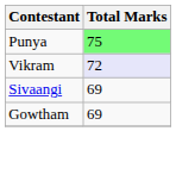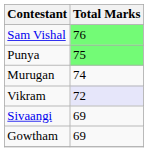 <table class="wikitable sortable">
 <tr>
 <th>Contestant</th>
 <th>Total Marks</th>
 </tr>
 <tr>
+<td><a href='#'>Sam Vishal</a></td>
+<td style="background:#73FB76;">76</td>
+</tr>
+<tr>
 <td>Punya</td>
 <td style="background:#73FB76;">75</td>
+</tr>
+<tr>
+<td>Murugan</td>
+<td>74</td>
 </tr>
 <tr>
 <td>Vikram</td>
 <td style="background: lavender;">72</td>
 </tr>
 <tr>
 <td><a href='#'>Sivaangi</a></td>
 <td>69</td>
 </tr>
 <tr>
 <td>Gowtham</td>
 <td>69</td>
 </tr>
 <tr>
 </tr>
 </table>
